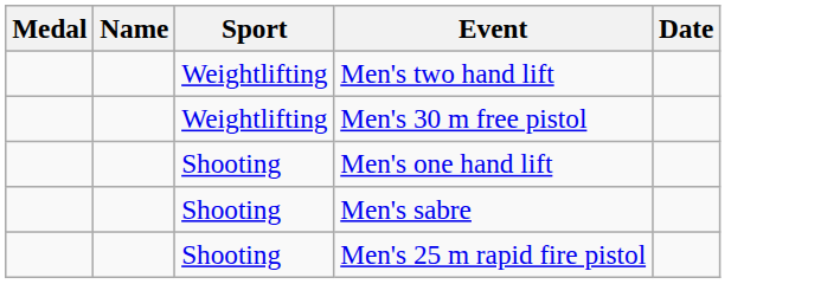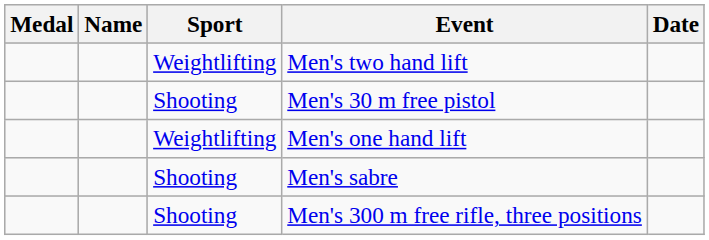 <table class="wikitable sortable" style=font-size:95%>
 <tr>
 <th>Medal</th>
 <th>Name</th>
 <th>Sport</th>
 <th>Event</th>
 <th>Date</th>
 </tr>
 <tr>
 <td></td>
 <td></td>
 <td><a href='#'>Weightlifting</a></td>
 <td><a href='#'>Men's two hand lift</a></td>
 <td></td>
 </tr>
 <tr>
 <td></td>
 <td></td>
-<td><a href='#'>Weightlifting</a></td>
+<td><a href='#'>Shooting</a></td>
 <td><a href='#'>Men's 30 m free pistol</a></td>
 <td></td>
 </tr>
 <tr>
 <td></td>
 <td></td>
-<td><a href='#'>Shooting</a></td>
+<td><a href='#'>Weightlifting</a></td>
 <td><a href='#'>Men's one hand lift</a></td>
 <td></td>
 </tr>
 <tr>
 <td></td>
 <td></td>
 <td><a href='#'>Shooting</a></td>
 <td><a href='#'>Men's sabre</a></td>
 <td></td>
 </tr>
 <tr>
 <td></td>
 <td></td>
 <td><a href='#'>Shooting</a></td>
-<td><a href='#'>Men's 25 m rapid fire pistol</a></td>
+<td><a href='#'>Men's 300 m free rifle, three positions</a></td>
 <td></td>
 </tr>
 </table>
